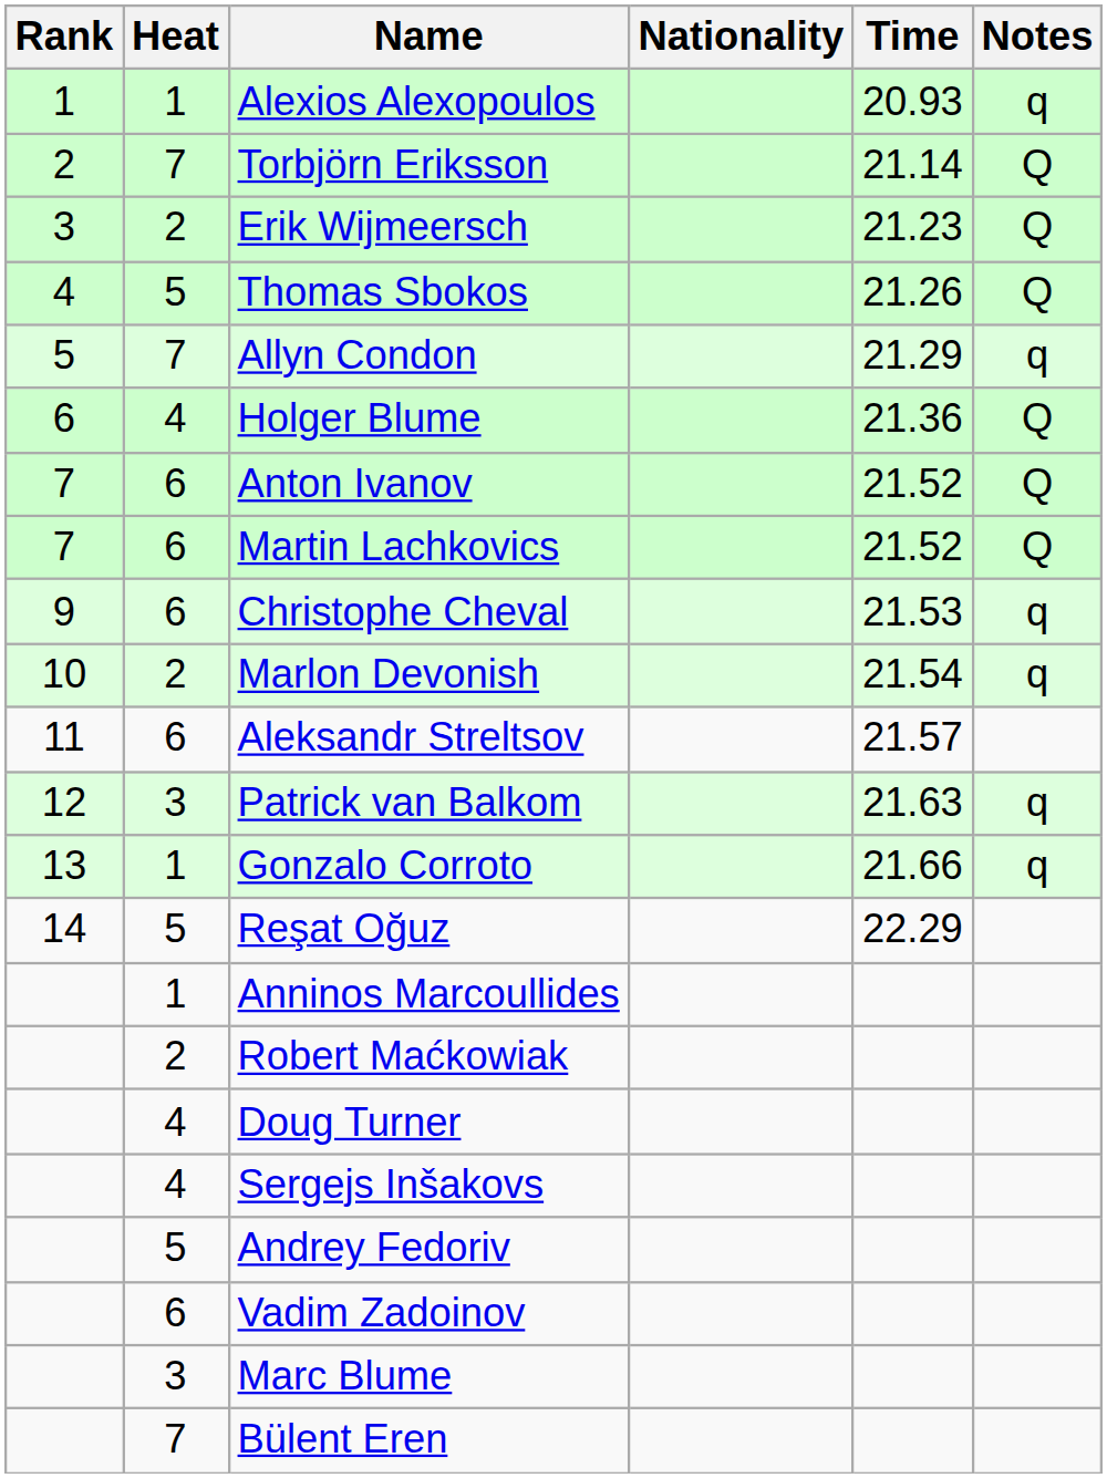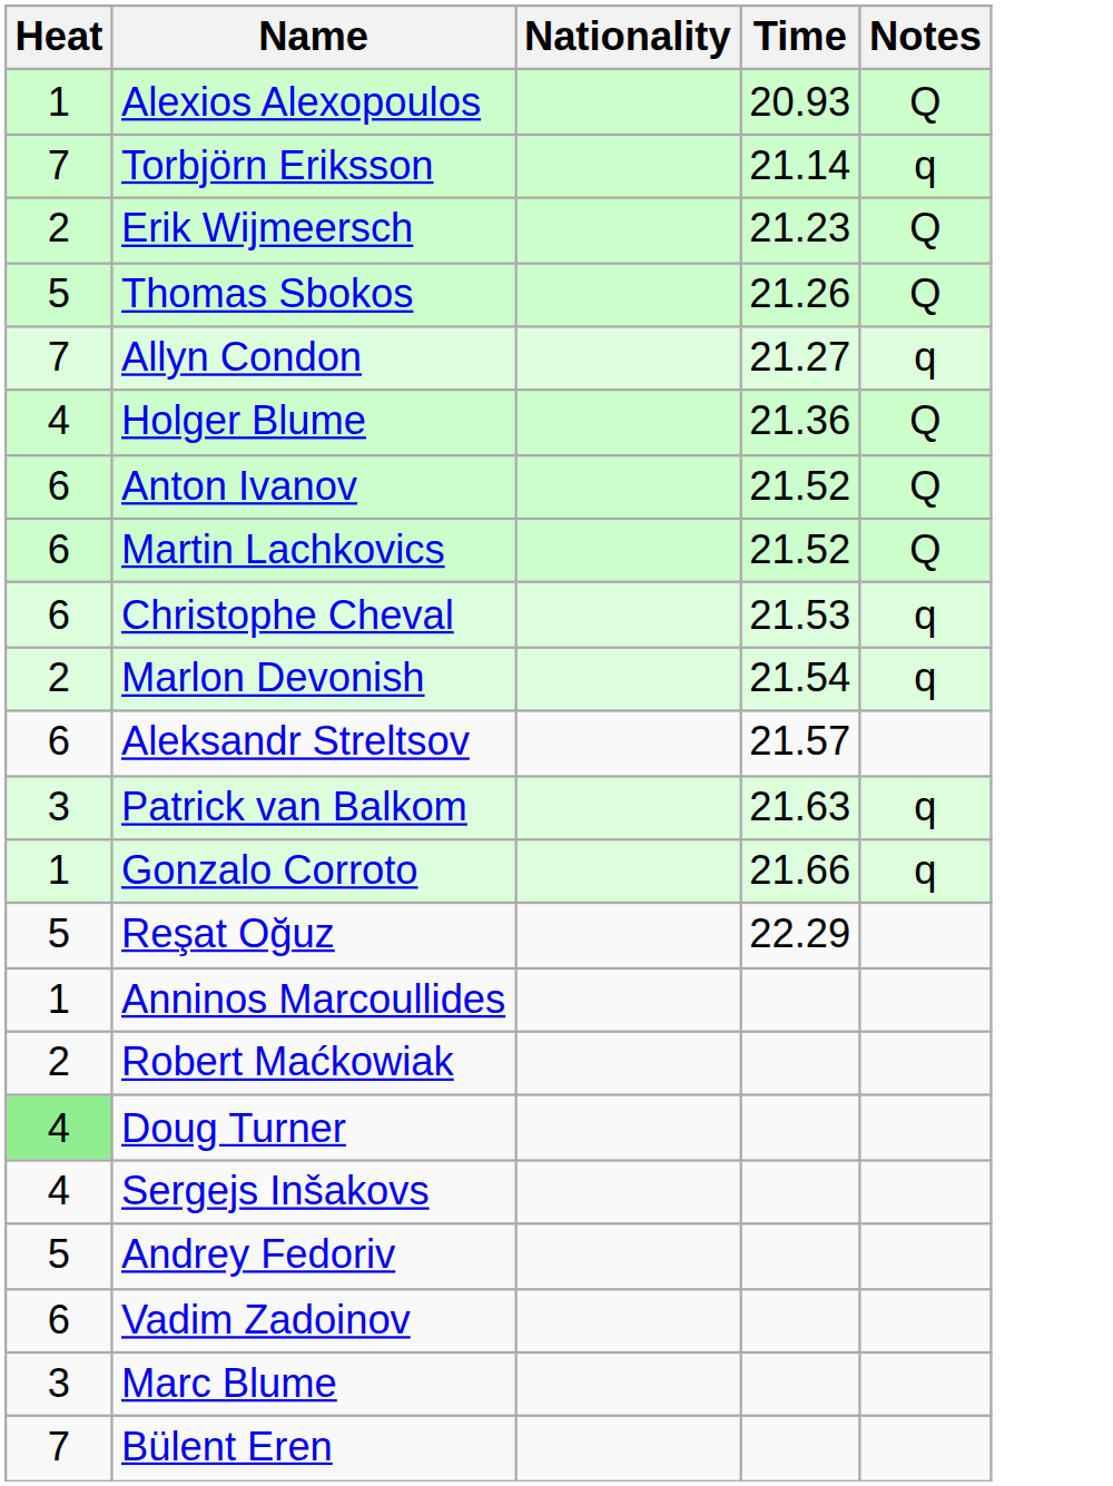 <table class="wikitable sortable" style="text-align:center">
 <tr>
-<th>Rank</th>
 <th>Heat</th>
 <th>Name</th>
 <th>Nationality</th>
 <th>Time</th>
 <th>Notes</th>
 </tr>
 <tr bgcolor=ccffcc>
 <td>1</td>
-<td>1</td>
 <td align="left"><a href='#'>Alexios Alexopoulos</a></td>
 <td align=left></td>
 <td>20.93</td>
-<td>q</td>
+<td>Q</td>
 </tr>
 <tr bgcolor=ccffcc>
-<td>2</td>
 <td>7</td>
 <td align="left"><a href='#'>Torbjörn Eriksson</a></td>
 <td align=left></td>
 <td>21.14</td>
-<td>Q</td>
+<td>q</td>
 </tr>
 <tr bgcolor=ccffcc>
-<td>3</td>
 <td>2</td>
 <td align="left"><a href='#'>Erik Wijmeersch</a></td>
 <td align=left></td>
 <td>21.23</td>
 <td>Q</td>
 </tr>
 <tr bgcolor=ccffcc>
-<td>4</td>
 <td>5</td>
 <td align="left"><a href='#'>Thomas Sbokos</a></td>
 <td align=left></td>
 <td>21.26</td>
 <td>Q</td>
 </tr>
 <tr bgcolor=ddffdd>
-<td>5</td>
 <td>7</td>
 <td align="left"><a href='#'>Allyn Condon</a></td>
 <td align=left></td>
-<td>21.29</td>
+<td>21.27</td>
 <td>q</td>
 </tr>
 <tr bgcolor=ccffcc>
-<td>6</td>
 <td>4</td>
 <td align="left"><a href='#'>Holger Blume</a></td>
 <td align=left></td>
 <td>21.36</td>
 <td>Q</td>
 </tr>
 <tr bgcolor=ccffcc>
-<td>7</td>
 <td>6</td>
 <td align="left"><a href='#'>Anton Ivanov</a></td>
 <td align=left></td>
 <td>21.52</td>
 <td>Q</td>
 </tr>
 <tr bgcolor=ccffcc>
-<td>7</td>
 <td>6</td>
 <td align="left"><a href='#'>Martin Lachkovics</a></td>
 <td align=left></td>
 <td>21.52</td>
 <td>Q</td>
 </tr>
 <tr bgcolor=ddffdd>
-<td>9</td>
 <td>6</td>
 <td align="left"><a href='#'>Christophe Cheval</a></td>
 <td align=left></td>
 <td>21.53</td>
 <td>q</td>
 </tr>
 <tr bgcolor=ddffdd>
-<td>10</td>
 <td>2</td>
 <td align="left"><a href='#'>Marlon Devonish</a></td>
 <td align=left></td>
 <td>21.54</td>
 <td>q</td>
 </tr>
 <tr>
-<td>11</td>
 <td>6</td>
 <td align="left"><a href='#'>Aleksandr Streltsov</a></td>
 <td align=left></td>
 <td>21.57</td>
 <td></td>
 </tr>
 <tr bgcolor=ddffdd>
-<td>12</td>
 <td>3</td>
 <td align="left"><a href='#'>Patrick van Balkom</a></td>
 <td align=left></td>
 <td>21.63</td>
 <td>q</td>
 </tr>
 <tr bgcolor=ddffdd>
-<td>13</td>
 <td>1</td>
 <td align="left"><a href='#'>Gonzalo Corroto</a></td>
 <td align=left></td>
 <td>21.66</td>
 <td>q</td>
 </tr>
 <tr>
-<td>14</td>
 <td>5</td>
 <td align="left"><a href='#'>Reşat Oğuz</a></td>
 <td align=left></td>
 <td>22.29</td>
 <td></td>
 </tr>
 <tr>
-<td></td>
 <td>1</td>
 <td align="left"><a href='#'>Anninos Marcoullides</a></td>
 <td align=left></td>
 <td></td>
 <td></td>
 </tr>
 <tr>
-<td></td>
 <td>2</td>
 <td align="left"><a href='#'>Robert Maćkowiak</a></td>
 <td align=left></td>
 <td></td>
 <td></td>
 </tr>
 <tr>
-<td></td>
-<td>4</td>
+<td style="background: lightgreen;">4</td>
 <td align="left"><a href='#'>Doug Turner</a></td>
 <td align=left></td>
 <td></td>
 <td></td>
 </tr>
 <tr>
-<td></td>
 <td>4</td>
 <td align="left"><a href='#'>Sergejs Inšakovs</a></td>
 <td align=left></td>
 <td></td>
 <td></td>
 </tr>
 <tr>
-<td></td>
 <td>5</td>
 <td align="left"><a href='#'>Andrey Fedoriv</a></td>
 <td align=left></td>
 <td></td>
 <td></td>
 </tr>
 <tr>
-<td></td>
 <td>6</td>
 <td align="left"><a href='#'>Vadim Zadoinov</a></td>
 <td align=left></td>
 <td></td>
 <td></td>
 </tr>
 <tr>
-<td></td>
 <td>3</td>
 <td align="left"><a href='#'>Marc Blume</a></td>
 <td align=left></td>
 <td></td>
 <td></td>
 </tr>
 <tr>
-<td></td>
 <td>7</td>
 <td align="left"><a href='#'>Bülent Eren</a></td>
 <td align=left></td>
 <td></td>
 <td></td>
 </tr>
 </table>
